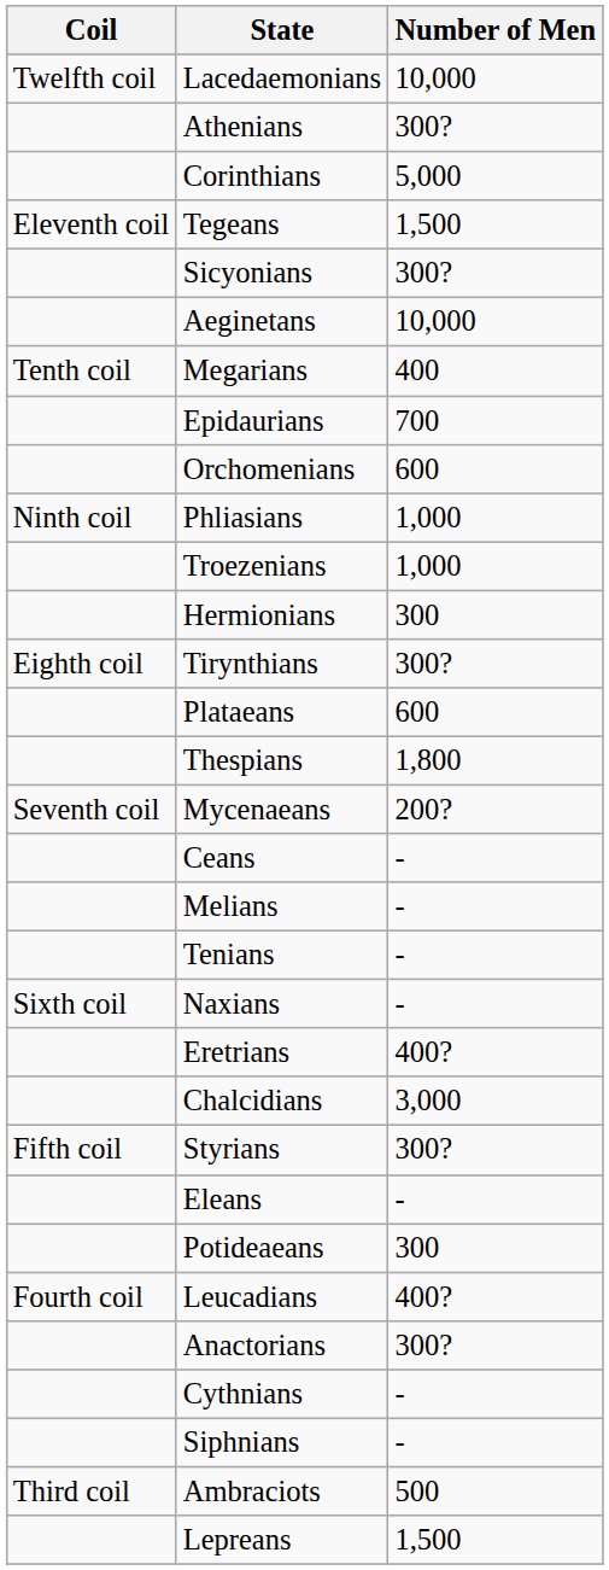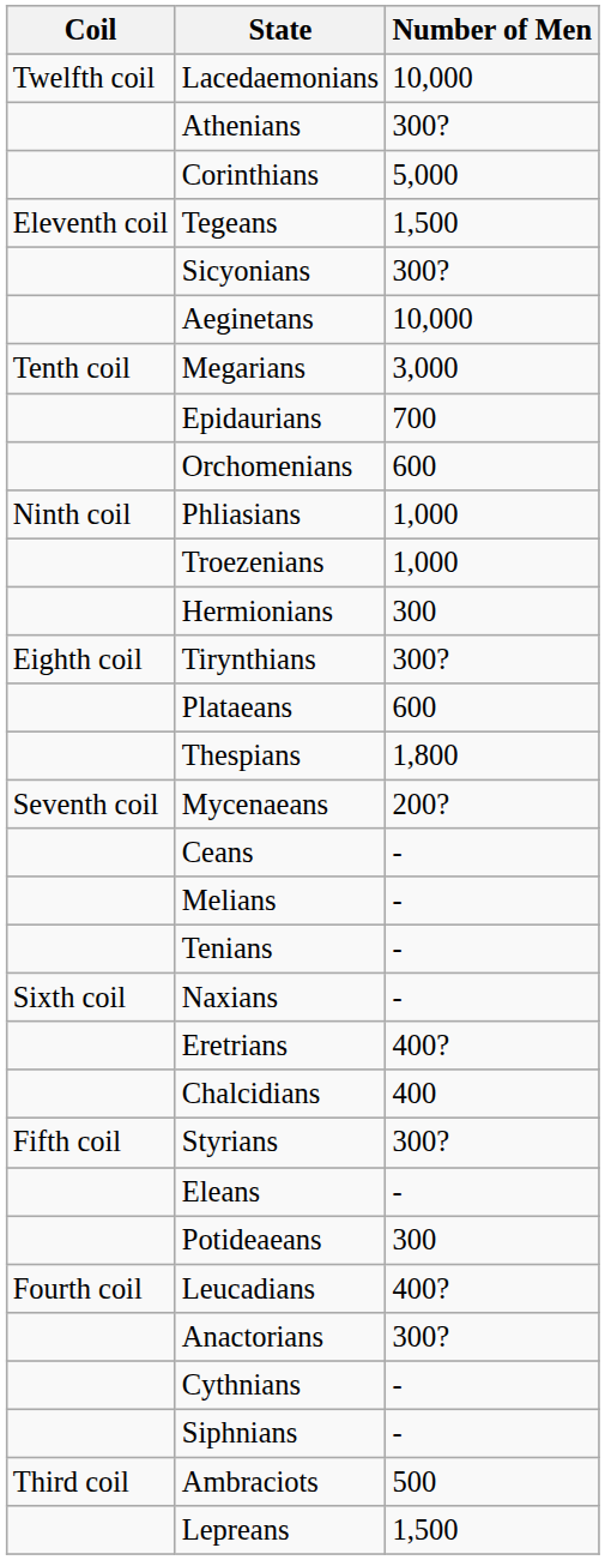 <table class="wikitable" style="font-size:95%;margin:0.5em;">
 <tr>
 <th>Coil</th>
 <th>State</th>
 <th>Number of Men</th>
 </tr>
 <tr>
 <td>Twelfth coil</td>
 <td>Lacedaemonians</td>
 <td>10,000</td>
 </tr>
 <tr>
 <td></td>
 <td>Athenians</td>
 <td>300?</td>
 </tr>
 <tr>
 <td></td>
 <td>Corinthians</td>
 <td>5,000</td>
 </tr>
 <tr>
 <td>Eleventh coil</td>
 <td>Tegeans</td>
 <td>1,500</td>
 </tr>
 <tr>
 <td></td>
 <td>Sicyonians</td>
 <td>300?</td>
 </tr>
 <tr>
 <td></td>
 <td>Aeginetans</td>
 <td>10,000</td>
 </tr>
 <tr>
 <td>Tenth coil</td>
 <td>Megarians</td>
-<td>400</td>
+<td>3,000</td>
 </tr>
 <tr>
 <td></td>
 <td>Epidaurians</td>
 <td>700</td>
 </tr>
 <tr>
 <td></td>
 <td>Orchomenians</td>
 <td>600</td>
 </tr>
 <tr>
 <td>Ninth coil</td>
 <td>Phliasians</td>
 <td>1,000</td>
 </tr>
 <tr>
 <td></td>
 <td>Troezenians</td>
 <td>1,000</td>
 </tr>
 <tr>
 <td></td>
 <td>Hermionians</td>
 <td>300</td>
 </tr>
 <tr>
 <td>Eighth coil</td>
 <td>Tirynthians</td>
 <td>300?</td>
 </tr>
 <tr>
 <td></td>
 <td>Plataeans</td>
 <td>600</td>
 </tr>
 <tr>
 <td></td>
 <td>Thespians</td>
 <td>1,800</td>
 </tr>
 <tr>
 <td>Seventh coil</td>
 <td>Mycenaeans</td>
 <td>200?</td>
 </tr>
 <tr>
 <td></td>
 <td>Ceans</td>
 <td>-</td>
 </tr>
 <tr>
 <td></td>
 <td>Melians</td>
 <td>-</td>
 </tr>
 <tr>
 <td></td>
 <td>Tenians</td>
 <td>-</td>
 </tr>
 <tr>
 <td>Sixth coil</td>
 <td>Naxians</td>
 <td>-</td>
 </tr>
 <tr>
 <td></td>
 <td>Eretrians</td>
 <td>400?</td>
 </tr>
 <tr>
 <td></td>
 <td>Chalcidians</td>
-<td>3,000</td>
+<td>400</td>
 </tr>
 <tr>
 <td>Fifth coil</td>
 <td>Styrians</td>
 <td>300?</td>
 </tr>
 <tr>
 <td></td>
 <td>Eleans</td>
 <td>-</td>
 </tr>
 <tr>
 <td></td>
 <td>Potideaeans</td>
 <td>300</td>
 </tr>
 <tr>
 <td>Fourth coil</td>
 <td>Leucadians</td>
 <td>400?</td>
 </tr>
 <tr>
 <td></td>
 <td>Anactorians</td>
 <td>300?</td>
 </tr>
 <tr>
 <td></td>
 <td>Cythnians</td>
 <td>-</td>
 </tr>
 <tr>
 <td></td>
 <td>Siphnians</td>
 <td>-</td>
 </tr>
 <tr>
 <td>Third coil</td>
 <td>Ambraciots</td>
 <td>500</td>
 </tr>
 <tr>
 <td></td>
 <td>Lepreans</td>
 <td>1,500</td>
 </tr>
 </table>
